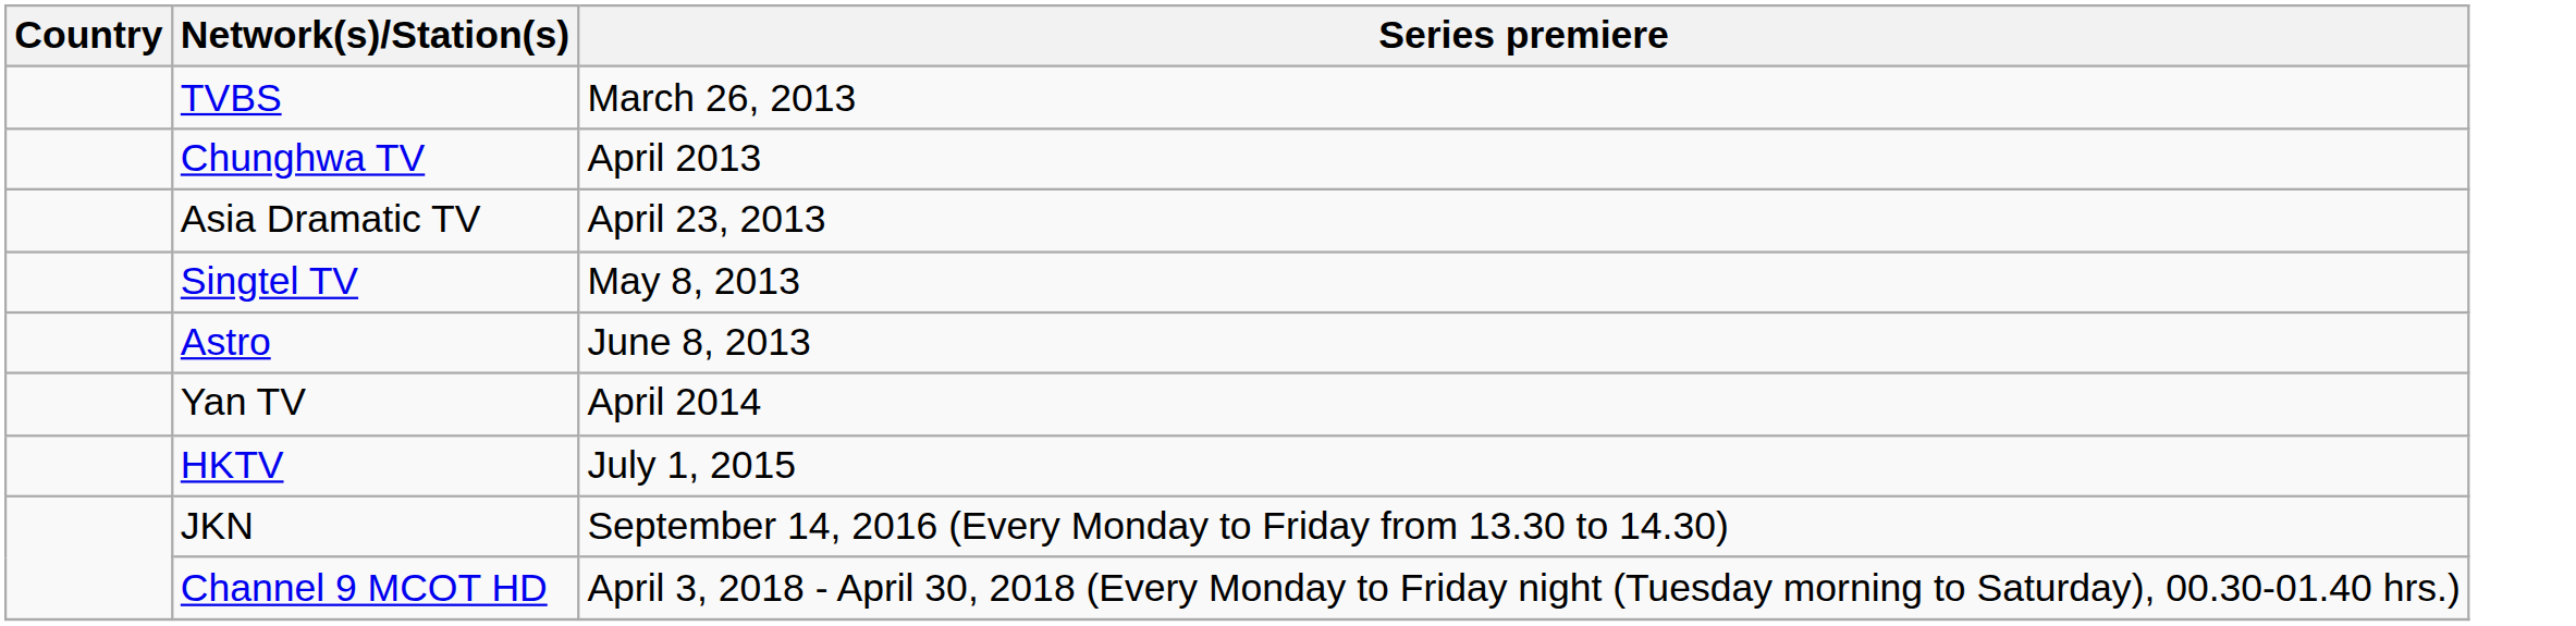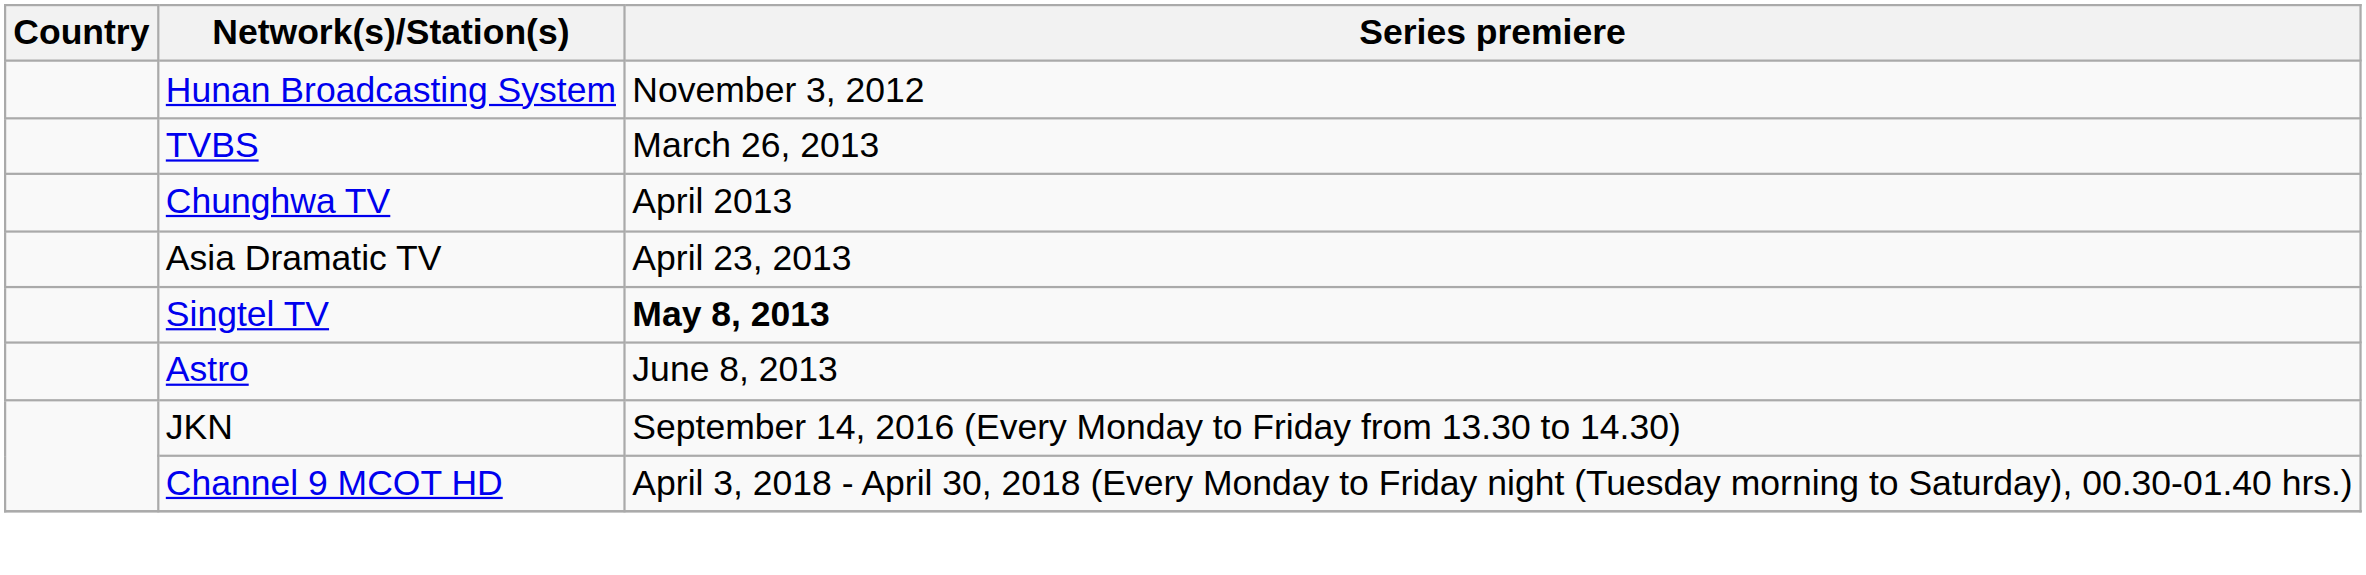 <table class="sortable wikitable">
 <tr>
 <th>Country</th>
 <th>Network(s)/Station(s)</th>
 <th>Series premiere</th>
+</tr>
+<tr>
+<td></td>
+<td><a href='#'>Hunan Broadcasting System</a></td>
+<td>November 3, 2012</td>
 </tr>
 <tr>
 <td></td>
 <td><a href='#'>TVBS</a></td>
 <td>March 26, 2013</td>
 </tr>
 <tr>
 <td></td>
 <td><a href='#'>Chunghwa TV</a></td>
 <td>April 2013</td>
 </tr>
 <tr>
 <td></td>
 <td>Asia Dramatic TV</td>
 <td>April 23, 2013</td>
 </tr>
 <tr>
 <td></td>
 <td><a href='#'>Singtel TV</a></td>
-<td>May 8, 2013</td>
+<td><strong>May 8, 2013</strong></td>
 </tr>
 <tr>
 <td></td>
 <td><a href='#'>Astro</a></td>
 <td>June 8, 2013</td>
-</tr>
-<tr>
-<td></td>
-<td>Yan TV</td>
-<td>April 2014</td>
-</tr>
-<tr>
-<td></td>
-<td><a href='#'>HKTV</a></td>
-<td>July 1, 2015</td>
 </tr>
 <tr>
 <td rowspan=2></td>
 <td>JKN</td>
 <td>September 14, 2016 (Every Monday to Friday from 13.30 to 14.30)</td>
 </tr>
 <tr>
 <td><a href='#'>Channel 9 MCOT HD</a></td>
 <td>April 3, 2018 - April 30, 2018 (Every Monday to Friday night (Tuesday morning to Saturday), 00.30-01.40 hrs.)</td>
 </tr>
 <tr>
 </tr>
 </table>
